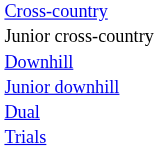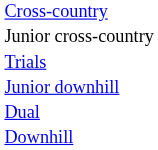 <table>
 <tr>
 <td><a href='#'>Cross-country</a></td>
 <td></td>
 <td></td>
 <td></td>
 </tr>
 <tr>
 <td>Junior cross-country</td>
 <td></td>
 <td></td>
 <td></td>
 </tr>
 <tr>
-<td><a href='#'>Downhill</a></td>
+<td><a href='#'>Trials</a></td>
 <td></td>
 <td></td>
 <td></td>
 </tr>
 <tr>
 <td><a href='#'>Junior downhill</a></td>
 <td></td>
 <td></td>
 <td></td>
 </tr>
 <tr>
 <td><a href='#'>Dual</a></td>
 <td></td>
 <td></td>
 <td></td>
 </tr>
 <tr>
-<td><a href='#'>Trials</a></td>
+<td><a href='#'>Downhill</a></td>
 <td></td>
 <td></td>
 <td></td>
 </tr>
 </table>
